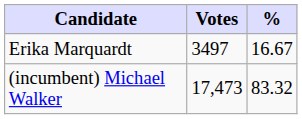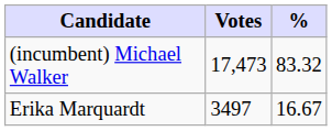 <table class="wikitable">
 <tr>
 <th style="background:#ddf; width:150px;">Candidate</th>
 <th style="background:#ddf;">Votes</th>
 <th style="background:#ddf;">%</th>
 </tr>
 <tr>
+<td>(incumbent) <a href='#'>Michael Walker</a></td>
+<td>17,473</td>
+<td>83.32</td>
+</tr>
+<tr>
 <td>Erika Marquardt</td>
 <td>3497</td>
 <td>16.67</td>
 </tr>
-<tr>
-<td>(incumbent) <a href='#'>Michael Walker</a></td>
-<td>17,473</td>
-<td>83.32</td>
-</tr>
 </table>
